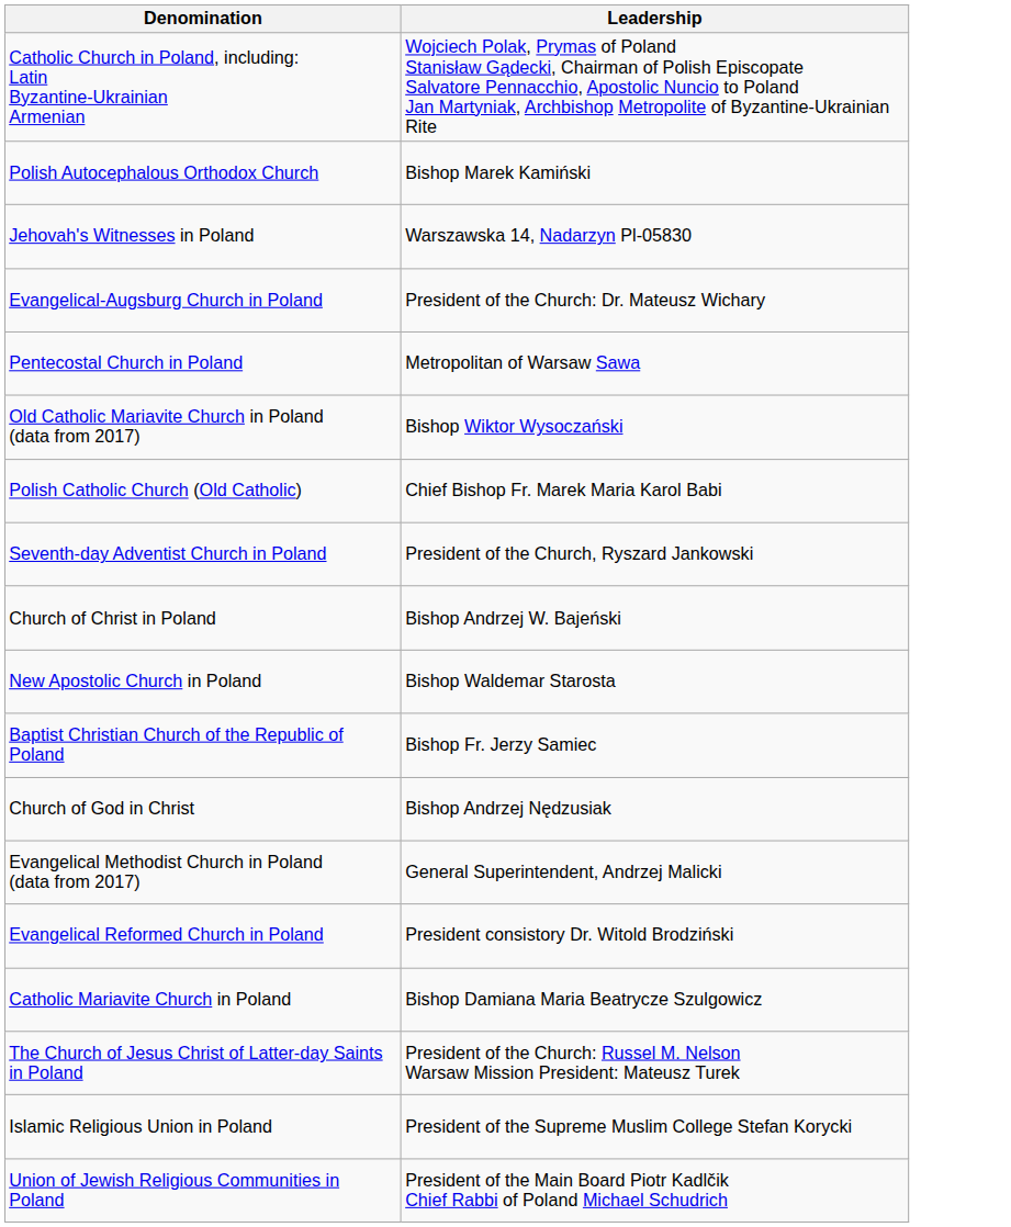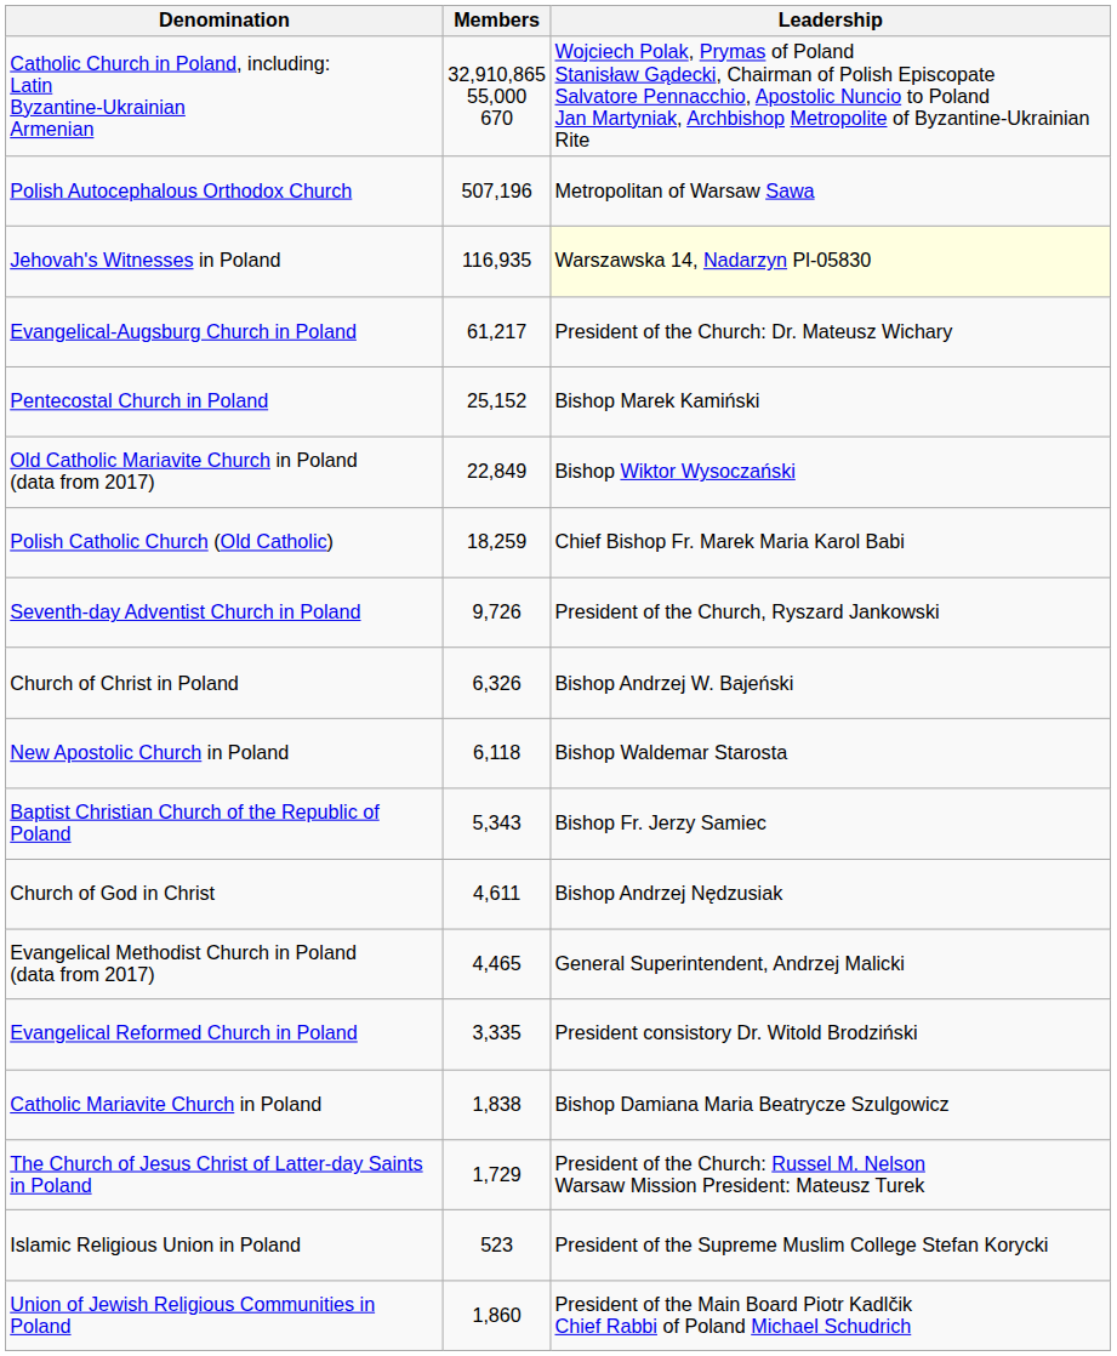 <table class="wikitable">
 <tr>
 <th width="350">Denomination</th>
+<th width="75">Members</th>
 <th width="450">Leadership</th>
 </tr>
 <tr>
 <td><a href='#'>Catholic Church in Poland</a>, including:<br><a href='#'>Latin</a><br><a href='#'>Byzantine-Ukrainian</a><br><a href='#'>Armenian</a></td>
+<td align=center>32,910,865<br>55,000<br>670</td>
 <td><a href='#'>Wojciech Polak</a>, <a href='#'>Prymas</a> of Poland<br><a href='#'>Stanisław Gądecki</a>, Chairman of Polish Episcopate<br><a href='#'>Salvatore Pennacchio</a>, <a href='#'>Apostolic Nuncio</a> to Poland<br><a href='#'>Jan Martyniak</a>, <a href='#'>Archbishop</a> <a href='#'>Metropolite</a> of Byzantine-Ukrainian Rite</td>
 </tr>
 <tr>
 <td height="50"><a href='#'>Polish Autocephalous Orthodox Church</a></td>
-<td>Bishop Marek Kamiński</td>
+<td align=center>507,196</td>
+<td>Metropolitan of Warsaw <a href='#'>Sawa</a></td>
 </tr>
 <tr>
 <td height="50"><a href='#'>Jehovah's Witnesses</a> in Poland</td>
-<td>Warszawska 14, <a href='#'>Nadarzyn</a> Pl-05830</td>
+<td align=center>116,935</td>
+<td style="background: lightyellow;">Warszawska 14, <a href='#'>Nadarzyn</a> Pl-05830</td>
 </tr>
 <tr>
 <td height="50"><a href='#'>Evangelical-Augsburg Church in Poland</a></td>
+<td align=center>61,217</td>
 <td>President of the Church: Dr. Mateusz Wichary</td>
 </tr>
 <tr>
 <td height="50"><a href='#'>Pentecostal Church in Poland</a></td>
-<td>Metropolitan of Warsaw <a href='#'>Sawa</a></td>
+<td align=center>25,152</td>
+<td>Bishop Marek Kamiński</td>
 </tr>
 <tr>
 <td height="50"><a href='#'>Old Catholic Mariavite Church</a> in Poland <br>(data from 2017)</td>
+<td align=center>22,849</td>
 <td>Bishop <a href='#'>Wiktor Wysoczański</a></td>
 </tr>
 <tr>
 <td height="50"><a href='#'>Polish Catholic Church</a> (<a href='#'>Old Catholic</a>)</td>
+<td align=center>18,259</td>
 <td>Chief Bishop Fr. Marek Maria Karol Babi</td>
 </tr>
 <tr>
 <td height="50"><a href='#'>Seventh-day Adventist Church in Poland</a></td>
+<td align=center>9,726</td>
 <td>President of the Church, Ryszard Jankowski</td>
 </tr>
 <tr>
 <td height="50">Church of Christ in Poland</td>
+<td align=center>6,326</td>
 <td>Bishop Andrzej W. Bajeński</td>
 </tr>
 <tr>
 <td height="50"><a href='#'>New Apostolic Church</a> in Poland</td>
+<td align=center>6,118</td>
 <td>Bishop Waldemar Starosta</td>
 </tr>
 <tr>
 <td height="50"><a href='#'>Baptist Christian Church of the Republic of Poland</a></td>
+<td align=center>5,343</td>
 <td>Bishop Fr. Jerzy Samiec</td>
 </tr>
 <tr>
 <td height="50">Church of God in Christ</td>
+<td align=center>4,611</td>
 <td>Bishop Andrzej Nędzusiak</td>
 </tr>
 <tr>
 <td height="50">Evangelical Methodist Church in Poland <br>(data from 2017)</td>
+<td align=center>4,465</td>
 <td>General Superintendent, Andrzej Malicki</td>
 </tr>
 <tr>
 <td height="50"><a href='#'>Evangelical Reformed Church in Poland</a></td>
+<td align=center>3,335</td>
 <td>President consistory Dr. Witold Brodziński</td>
 </tr>
 <tr>
 <td height="50"><a href='#'>Catholic Mariavite Church</a> in Poland</td>
+<td align=center>1,838</td>
 <td>Bishop Damiana Maria Beatrycze Szulgowicz</td>
 </tr>
 <tr>
 <td height="50"><a href='#'>The Church of Jesus Christ of Latter-day Saints in Poland</a></td>
+<td align=center>1,729</td>
 <td>President of the Church: <a href='#'>Russel M. Nelson</a><br>Warsaw Mission President: Mateusz Turek</td>
 </tr>
 <tr>
 <td height="50">Islamic Religious Union in Poland</td>
+<td align=center>523</td>
 <td>President of the Supreme Muslim College Stefan Korycki</td>
 </tr>
 <tr>
 <td height="50"><a href='#'>Union of Jewish Religious Communities in Poland</a></td>
+<td align=center>1,860</td>
 <td>President of the Main Board Piotr Kadlčik <br><a href='#'>Chief Rabbi</a> of Poland <a href='#'>Michael Schudrich</a></td>
 </tr>
 </table>
